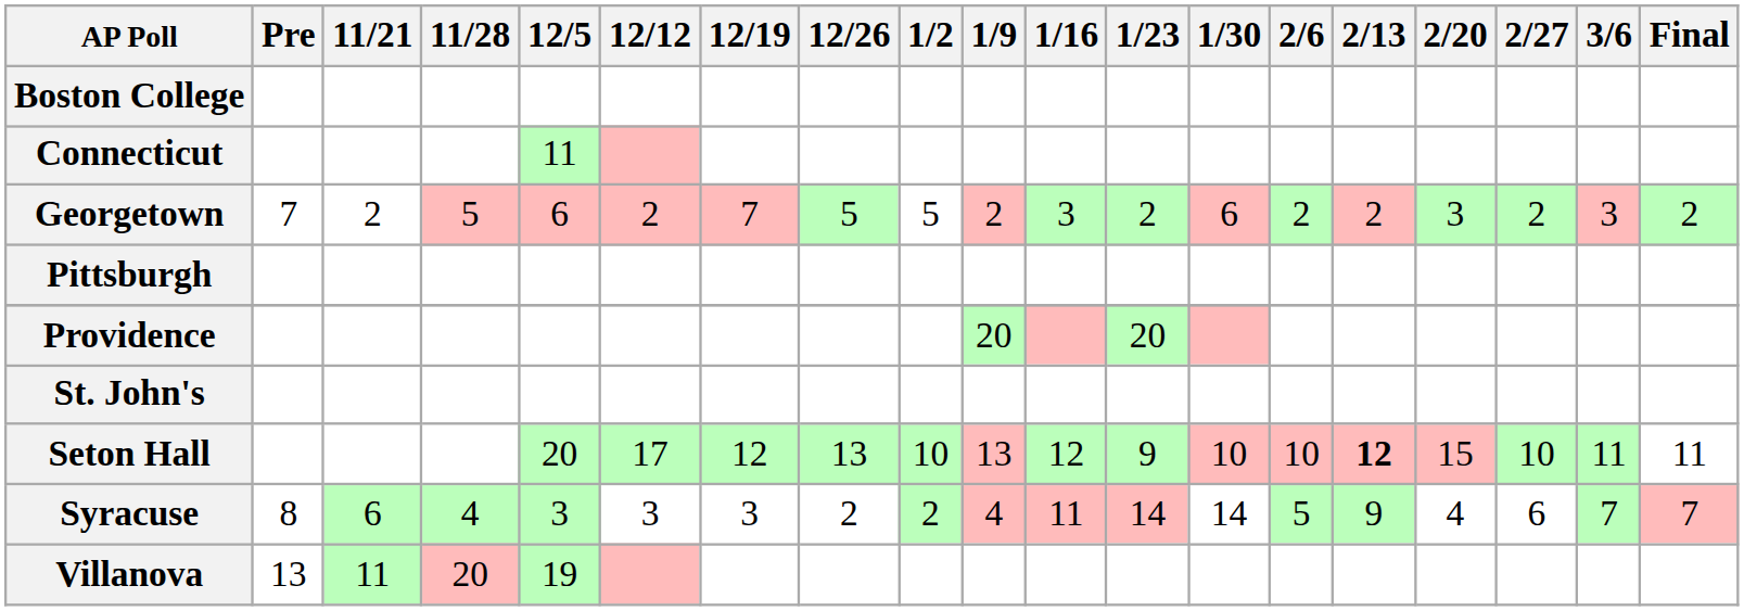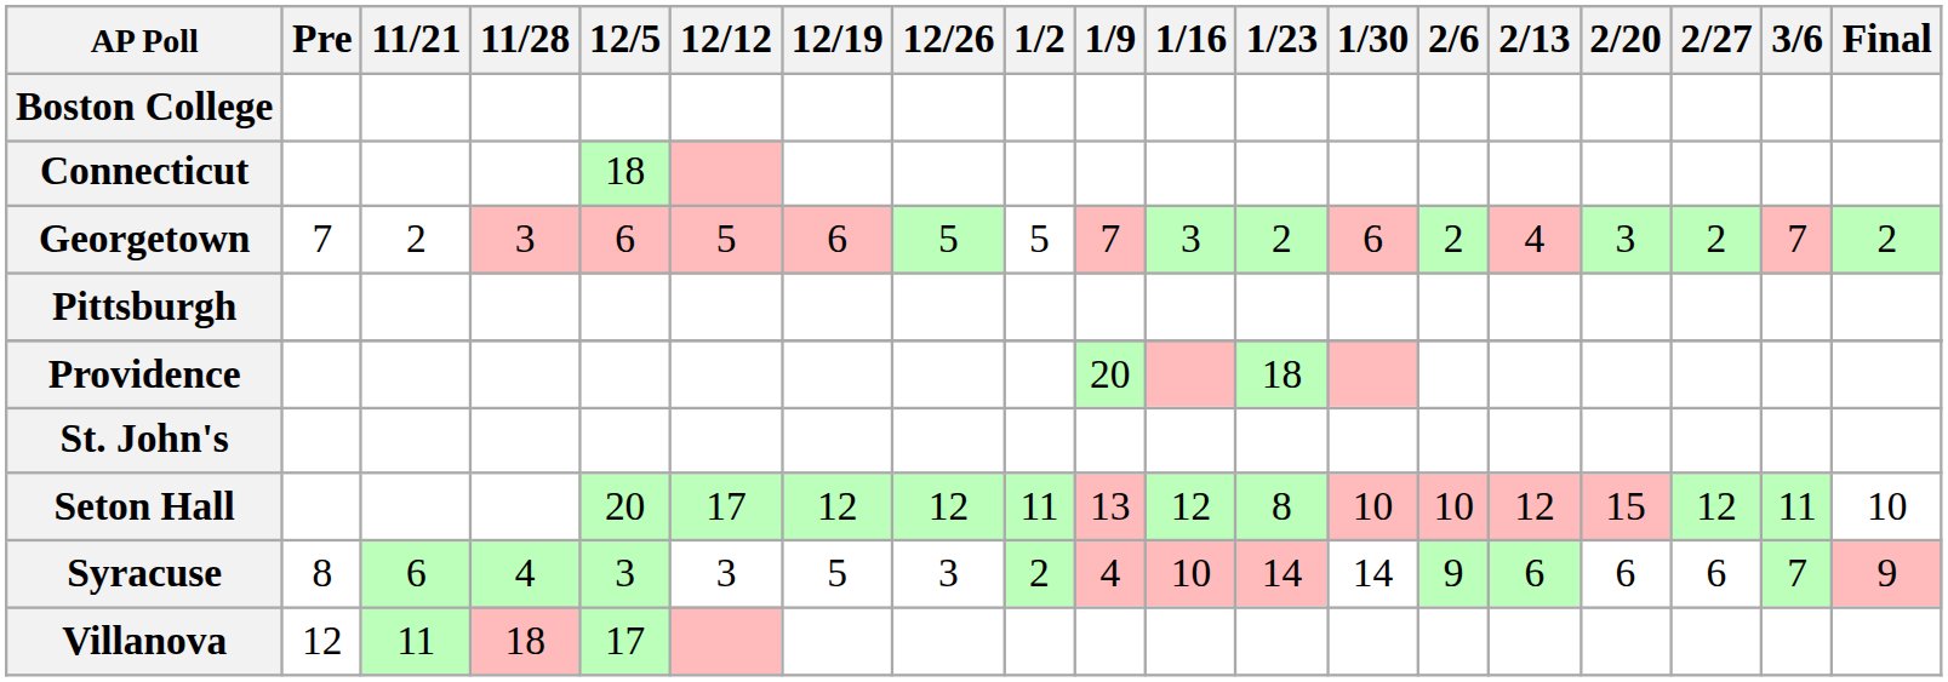 <table class="wikitable" style="white-space:nowrap;font-size:90%;">
 <tr>
 <th><small>AP Poll</small></th>
 <th>Pre</th>
 <th>11/21</th>
 <th>11/28</th>
 <th>12/5</th>
 <th>12/12</th>
 <th>12/19</th>
 <th>12/26</th>
 <th>1/2</th>
 <th>1/9</th>
 <th>1/16</th>
 <th>1/23</th>
 <th>1/30</th>
 <th>2/6</th>
 <th>2/13</th>
 <th>2/20</th>
 <th>2/27</th>
 <th>3/6</th>
 <th>Final</th>
 </tr>
 <tr style="text-align:center;">
 <th style="text-align:left;">Boston College</th>
 <td style="background:#fff;"></td>
 <td style="background:#fff;"></td>
 <td style="background:#fff;"></td>
 <td style="background:#fff;"></td>
 <td style="background:#fff;"></td>
 <td style="background:#fff;"></td>
 <td style="background:#fff;"></td>
 <td style="background:#fff;"></td>
 <td style="background:#fff;"></td>
 <td style="background:#fff;"></td>
 <td style="background:#fff;"></td>
 <td style="background:#fff;"></td>
 <td style="background:#fff;"></td>
 <td style="background:#fff;"></td>
 <td style="background:#fff;"></td>
 <td style="background:#fff;"></td>
 <td style="background:#fff;"></td>
 <td style="background:#fff;"></td>
 </tr>
 <tr style="text-align:center;">
 <th>Connecticut</th>
 <td style="background:#fff;"></td>
 <td style="background:#fff;"></td>
 <td style="background:#fff;"></td>
-<td style="background:#bfb;">11</td>
+<td style="background:#bfb;">18</td>
 <td style="background:#fbb;"></td>
 <td style="background:#fff;"></td>
 <td style="background:#fff;"></td>
 <td style="background:#fff;"></td>
 <td style="background:#fff;"></td>
 <td style="background:#fff;"></td>
 <td style="background:#fff;"></td>
 <td style="background:#fff;"></td>
 <td style="background:#fff;"></td>
 <td style="background:#fff;"></td>
 <td style="background:#fff;"></td>
 <td style="background:#fff;"></td>
 <td style="background:#fff;"></td>
 <td style="background:#fff;"></td>
 </tr>
 <tr style="text-align:center;">
 <th>Georgetown</th>
 <td style="background:#fff;">7</td>
 <td style="background:#fff;">2</td>
+<td style="background:#fbb;">3</td>
+<td style="background:#fbb;">6</td>
 <td style="background:#fbb;">5</td>
 <td style="background:#fbb;">6</td>
-<td style="background:#fbb;">2</td>
-<td style="background:#fbb;">7</td>
 <td style="background:#bfb;">5</td>
 <td style="background:#fff;">5</td>
-<td style="background:#fbb;">2</td>
+<td style="background:#fbb;">7</td>
 <td style="background:#bfb;">3</td>
 <td style="background:#bfb;">2</td>
 <td style="background:#fbb;">6</td>
 <td style="background:#bfb;">2</td>
-<td style="background:#fbb;">2</td>
+<td style="background:#fbb;">4</td>
 <td style="background:#bfb;">3</td>
 <td style="background:#bfb;">2</td>
-<td style="background:#fbb;">3</td>
+<td style="background:#fbb;">7</td>
 <td style="background:#bfb;">2</td>
 </tr>
 <tr style="text-align:center;">
 <th>Pittsburgh</th>
 <td style="background:#fff;"></td>
 <td style="background:#fff;"></td>
 <td style="background:#fff;"></td>
 <td style="background:#fff;"></td>
 <td style="background:#fff;"></td>
 <td style="background:#fff;"></td>
 <td style="background:#fff;"></td>
 <td style="background:#fff;"></td>
 <td style="background:#fff;"></td>
 <td style="background:#fff;"></td>
 <td style="background:#fff;"></td>
 <td style="background:#fff;"></td>
 <td style="background:#fff;"></td>
 <td style="background:#fff;"></td>
 <td style="background:#fff;"></td>
 <td style="background:#fff;"></td>
 <td style="background:#fff;"></td>
 <td style="background:#fff;"></td>
 </tr>
 <tr style="text-align:center;">
 </tr>
 <tr style="text-align:center;">
 <th>Providence</th>
 <td style="background:#fff;"></td>
 <td style="background:#fff;"></td>
 <td style="background:#fff;"></td>
 <td style="background:#fff;"></td>
 <td style="background:#fff;"></td>
 <td style="background:#fff;"></td>
 <td style="background:#fff;"></td>
 <td style="background:#fff;"></td>
 <td style="background:#bfb;">20</td>
 <td style="background:#fbb;"></td>
-<td style="background:#bfb;">20</td>
+<td style="background:#bfb;">18</td>
 <td style="background:#fbb;"></td>
 <td style="background:#fff;"></td>
 <td style="background:#fff;"></td>
 <td style="background:#fff;"></td>
 <td style="background:#fff;"></td>
 <td style="background:#fff;"></td>
 <td style="background:#fff;"></td>
 </tr>
 <tr style="text-align:center;">
 <th>St. John's</th>
 <td style="background:#fff;"></td>
 <td style="background:#fff;"></td>
 <td style="background:#fff;"></td>
 <td style="background:#fff;"></td>
 <td style="background:#fff;"></td>
 <td style="background:#fff;"></td>
 <td style="background:#fff;"></td>
 <td style="background:#fff;"></td>
 <td style="background:#fff;"></td>
 <td style="background:#fff;"></td>
 <td style="background:#fff;"></td>
 <td style="background:#fff;"></td>
 <td style="background:#fff;"></td>
 <td style="background:#fff;"></td>
 <td style="background:#fff;"></td>
 <td style="background:#fff;"></td>
 <td style="background:#fff;"></td>
 <td style="background:#fff;"></td>
 </tr>
 <tr style="text-align:center;">
 <th>Seton Hall</th>
 <td style="background:#fff;"></td>
 <td style="background:#fff;"></td>
 <td style="background:#fff;"></td>
 <td style="background:#bfb;">20</td>
 <td style="background:#bfb;">17</td>
 <td style="background:#bfb;">12</td>
-<td style="background:#bfb;">13</td>
-<td style="background:#bfb;">10</td>
+<td style="background:#bfb;">12</td>
+<td style="background:#bfb;">11</td>
 <td style="background:#fbb;">13</td>
 <td style="background:#bfb;">12</td>
-<td style="background:#bfb;">9</td>
+<td style="background:#bfb;">8</td>
 <td style="background:#fbb;">10</td>
 <td style="background:#fbb;">10</td>
-<td style="background:#fbb;"><strong>12</strong></td>
+<td style="background:#fbb;">12</td>
 <td style="background:#fbb;">15</td>
-<td style="background:#bfb;">10</td>
+<td style="background:#bfb;">12</td>
 <td style="background:#bfb;">11</td>
-<td style="background:#fff;">11</td>
+<td style="background:#fff;">10</td>
 </tr>
 <tr style="text-align:center;">
 <th>Syracuse</th>
 <td style="background:#fff;">8</td>
 <td style="background:#bfb;">6</td>
 <td style="background:#bfb;">4</td>
 <td style="background:#bfb;">3</td>
 <td style="background:#fff;">3</td>
+<td style="background:#fff;">5</td>
 <td style="background:#fff;">3</td>
-<td style="background:#fff;">2</td>
 <td style="background:#bfb;">2</td>
 <td style="background:#fbb;">4</td>
-<td style="background:#fbb;">11</td>
+<td style="background:#fbb;">10</td>
 <td style="background:#fbb;">14</td>
 <td style="background:#fff;">14</td>
-<td style="background:#bfb;">5</td>
 <td style="background:#bfb;">9</td>
-<td style="background:#fff;">4</td>
+<td style="background:#bfb;">6</td>
+<td style="background:#fff;">6</td>
 <td style="background:#fff;">6</td>
 <td style="background:#bfb;">7</td>
-<td style="background:#fbb;">7</td>
+<td style="background:#fbb;">9</td>
 </tr>
 <tr style="text-align:center;">
 <th>Villanova</th>
-<td style="background:#fff;">13</td>
+<td style="background:#fff;">12</td>
 <td style="background:#bfb;">11</td>
-<td style="background:#fbb;">20</td>
-<td style="background:#bfb;">19</td>
+<td style="background:#fbb;">18</td>
+<td style="background:#bfb;">17</td>
 <td style="background:#fbb;"></td>
 <td style="background:#fff;"></td>
 <td style="background:#fff;"></td>
 <td style="background:#fff;"></td>
 <td style="background:#fff;"></td>
 <td style="background:#fff;"></td>
 <td style="background:#fff;"></td>
 <td style="background:#fff;"></td>
 <td style="background:#fff;"></td>
 <td style="background:#fff;"></td>
 <td style="background:#fff;"></td>
 <td style="background:#fff;"></td>
 <td style="background:#fff;"></td>
 <td style="background:#fff;"></td>
 </tr>
 </table>
